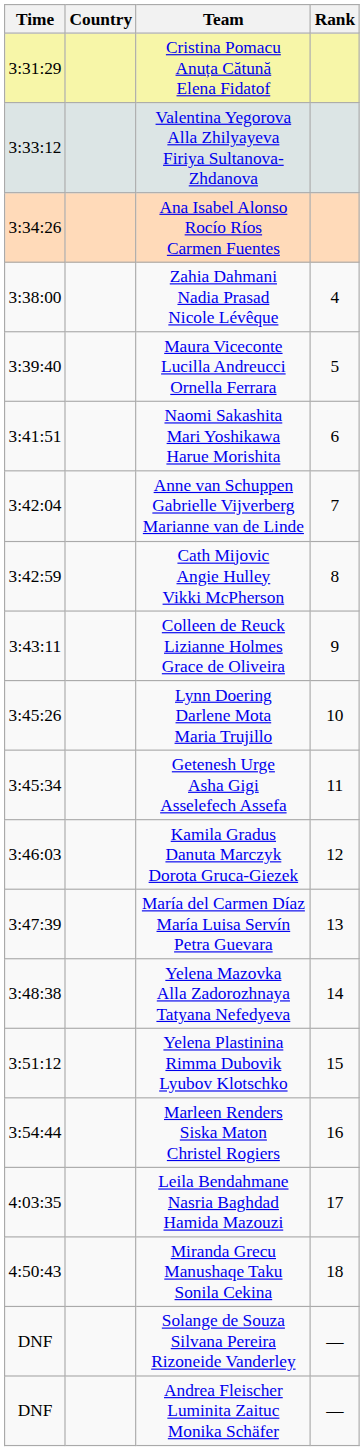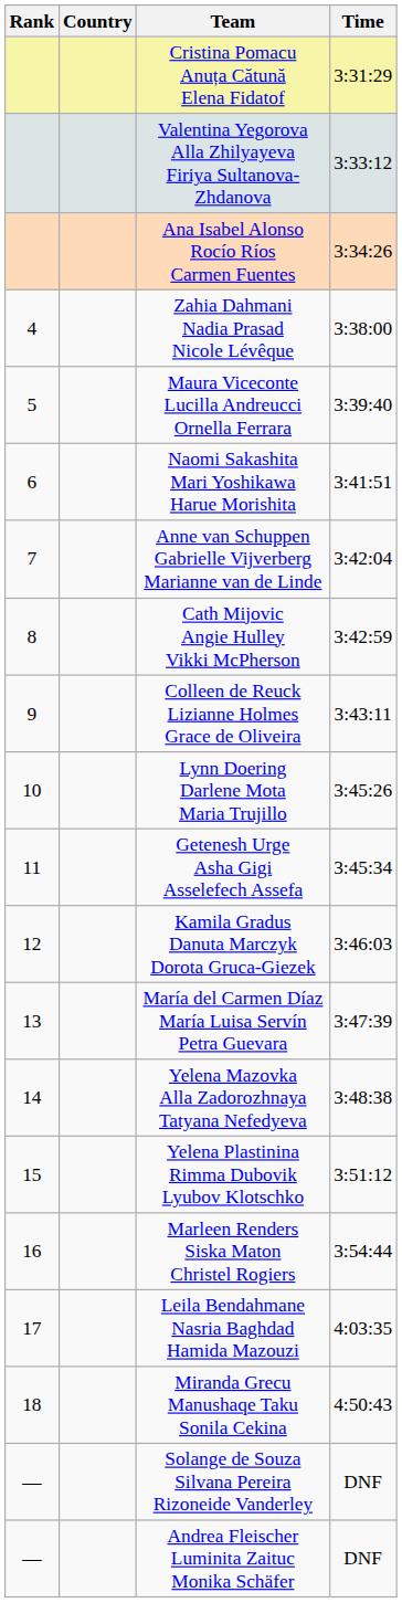 <table class="wikitable sortable" style=" text-align:center; font-size:95%;" width="50%">
 <tr>
-<th>Time</th>
+<th>Rank</th>
 <th>Country</th>
 <th>Team</th>
-<th>Rank</th>
+<th>Time</th>
 </tr>
 <tr bgcolor="#F7F6A8">
-<td>3:31:29</td>
+<td align=center></td>
 <td></td>
 <td><a href='#'>Cristina Pomacu</a><br><a href='#'>Anuța Cătună</a><br><a href='#'>Elena Fidatof</a></td>
-<td align=center></td>
+<td>3:31:29</td>
 </tr>
 <tr bgcolor="#DCE5E5">
-<td>3:33:12</td>
+<td align=center></td>
 <td></td>
 <td><a href='#'>Valentina Yegorova</a><br><a href='#'>Alla Zhilyayeva</a><br><a href='#'>Firiya Sultanova-Zhdanova</a></td>
-<td align=center></td>
+<td>3:33:12</td>
 </tr>
 <tr bgcolor="#FFDAB9">
-<td>3:34:26</td>
+<td align=center></td>
 <td></td>
 <td><a href='#'>Ana Isabel Alonso</a><br><a href='#'>Rocío Ríos</a><br><a href='#'>Carmen Fuentes</a></td>
-<td align=center></td>
+<td>3:34:26</td>
 </tr>
 <tr>
-<td>3:38:00</td>
+<td align=center>4</td>
 <td></td>
 <td><a href='#'>Zahia Dahmani</a><br><a href='#'>Nadia Prasad</a><br><a href='#'>Nicole Lévêque</a></td>
-<td align=center>4</td>
+<td>3:38:00</td>
 </tr>
 <tr>
-<td>3:39:40</td>
+<td align=center>5</td>
 <td></td>
 <td><a href='#'>Maura Viceconte</a><br><a href='#'>Lucilla Andreucci</a><br><a href='#'>Ornella Ferrara</a></td>
-<td align=center>5</td>
+<td>3:39:40</td>
 </tr>
 <tr>
-<td>3:41:51</td>
+<td align=center>6</td>
 <td></td>
 <td><a href='#'>Naomi Sakashita</a><br><a href='#'>Mari Yoshikawa</a><br><a href='#'>Harue Morishita</a></td>
-<td align=center>6</td>
+<td>3:41:51</td>
 </tr>
 <tr>
-<td>3:42:04</td>
+<td align=center>7</td>
 <td></td>
 <td><a href='#'>Anne van Schuppen</a><br><a href='#'>Gabrielle Vijverberg</a><br><a href='#'>Marianne van de Linde</a></td>
-<td align=center>7</td>
+<td>3:42:04</td>
 </tr>
 <tr>
-<td>3:42:59</td>
+<td align=center>8</td>
 <td></td>
 <td><a href='#'>Cath Mijovic</a><br><a href='#'>Angie Hulley</a><br><a href='#'>Vikki McPherson</a></td>
-<td align=center>8</td>
+<td>3:42:59</td>
 </tr>
 <tr>
-<td>3:43:11</td>
+<td align=center>9</td>
 <td></td>
 <td><a href='#'>Colleen de Reuck</a><br><a href='#'>Lizianne Holmes</a><br><a href='#'>Grace de Oliveira</a></td>
-<td align=center>9</td>
+<td>3:43:11</td>
 </tr>
 <tr>
-<td>3:45:26</td>
+<td align=center>10</td>
 <td></td>
 <td><a href='#'>Lynn Doering</a><br><a href='#'>Darlene Mota</a><br><a href='#'>Maria Trujillo</a></td>
-<td align=center>10</td>
+<td>3:45:26</td>
 </tr>
 <tr>
-<td>3:45:34</td>
+<td align=center>11</td>
 <td></td>
 <td><a href='#'>Getenesh Urge</a><br><a href='#'>Asha Gigi</a><br><a href='#'>Asselefech Assefa</a></td>
-<td align=center>11</td>
+<td>3:45:34</td>
 </tr>
 <tr>
-<td>3:46:03</td>
+<td align=center>12</td>
 <td></td>
 <td><a href='#'>Kamila Gradus</a><br><a href='#'>Danuta Marczyk</a><br><a href='#'>Dorota Gruca-Giezek</a></td>
-<td align=center>12</td>
+<td>3:46:03</td>
 </tr>
 <tr>
-<td>3:47:39</td>
+<td align=center>13</td>
 <td></td>
 <td><a href='#'>María del Carmen Díaz</a><br><a href='#'>María Luisa Servín</a><br><a href='#'>Petra Guevara</a></td>
-<td align=center>13</td>
+<td>3:47:39</td>
 </tr>
 <tr>
-<td>3:48:38</td>
+<td align=center>14</td>
 <td></td>
 <td><a href='#'>Yelena Mazovka</a><br><a href='#'>Alla Zadorozhnaya</a><br><a href='#'>Tatyana Nefedyeva</a></td>
-<td align=center>14</td>
+<td>3:48:38</td>
 </tr>
 <tr>
-<td>3:51:12</td>
+<td align=center>15</td>
 <td></td>
 <td><a href='#'>Yelena Plastinina</a><br><a href='#'>Rimma Dubovik</a><br><a href='#'>Lyubov Klotschko</a></td>
-<td align=center>15</td>
+<td>3:51:12</td>
 </tr>
 <tr>
-<td>3:54:44</td>
+<td align=center>16</td>
 <td></td>
 <td><a href='#'>Marleen Renders</a><br><a href='#'>Siska Maton</a><br><a href='#'>Christel Rogiers</a></td>
-<td align=center>16</td>
+<td>3:54:44</td>
 </tr>
 <tr>
-<td>4:03:35</td>
+<td align=center>17</td>
 <td></td>
 <td><a href='#'>Leila Bendahmane</a><br><a href='#'>Nasria Baghdad</a><br><a href='#'>Hamida Mazouzi</a></td>
-<td align=center>17</td>
+<td>4:03:35</td>
 </tr>
 <tr>
-<td>4:50:43</td>
+<td align=center>18</td>
 <td></td>
 <td><a href='#'>Miranda Grecu</a><br><a href='#'>Manushaqe Taku</a><br><a href='#'>Sonila Cekina</a></td>
-<td align=center>18</td>
+<td>4:50:43</td>
 </tr>
 <tr>
-<td>DNF</td>
+<td align=center>—</td>
 <td></td>
 <td><a href='#'>Solange de Souza</a><br><a href='#'>Silvana Pereira</a><br><a href='#'>Rizoneide Vanderley</a></td>
-<td align=center>—</td>
+<td>DNF</td>
 </tr>
 <tr>
-<td>DNF</td>
+<td align=center>—</td>
 <td></td>
 <td><a href='#'>Andrea Fleischer</a><br><a href='#'>Luminita Zaituc</a><br><a href='#'>Monika Schäfer</a></td>
-<td align=center>—</td>
+<td>DNF</td>
 </tr>
 </table>
